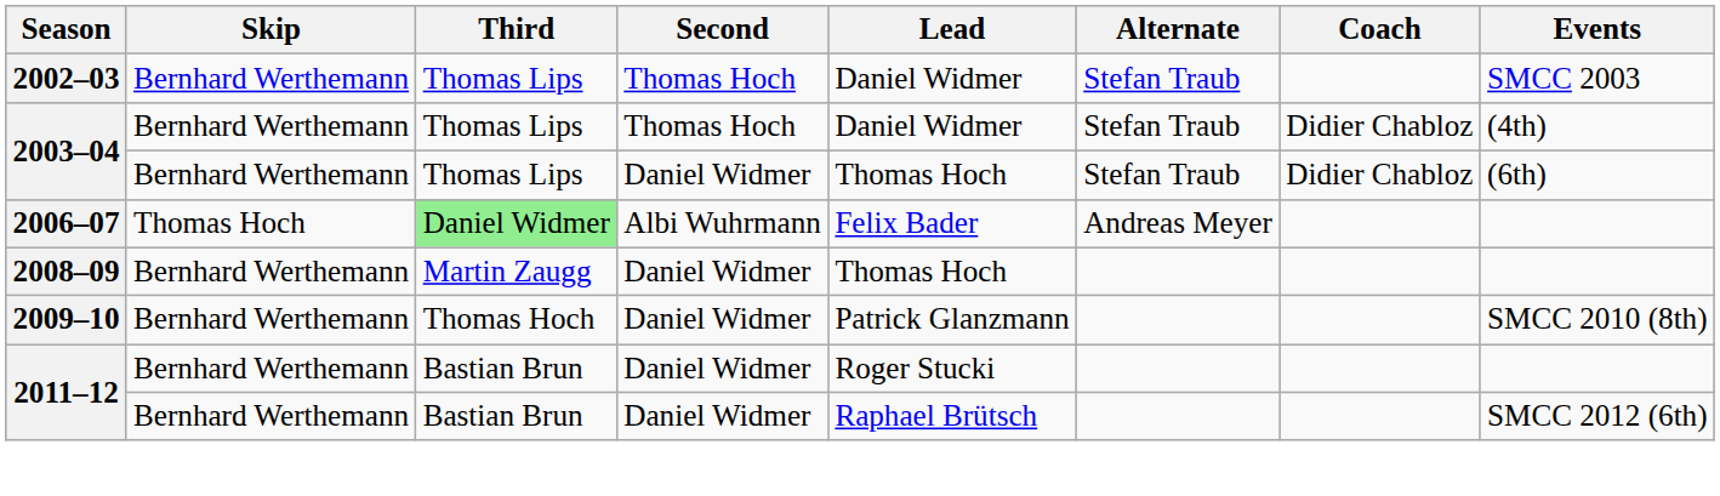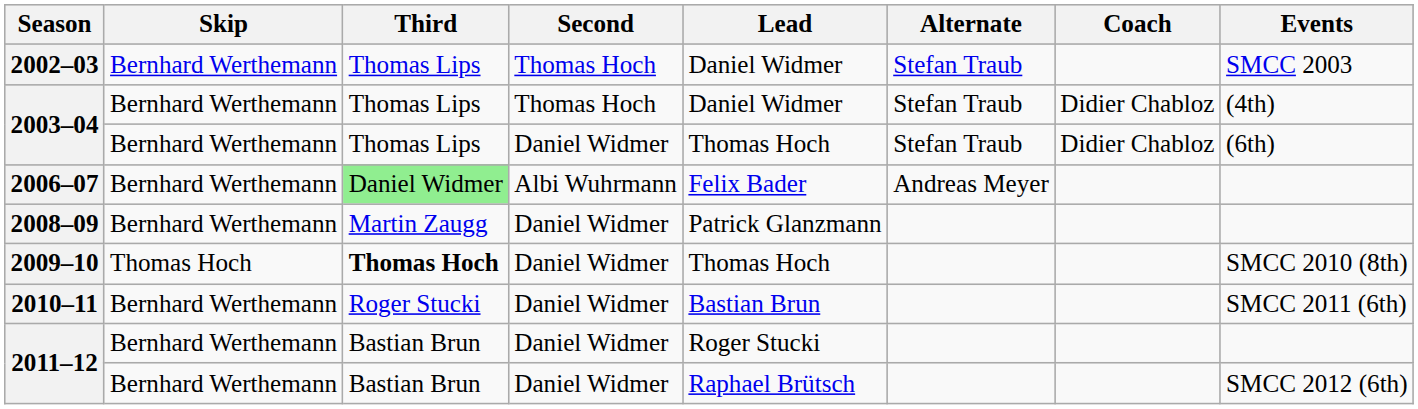 <table class="wikitable">
 <tr>
 <th scope="col">Season</th>
 <th scope="col">Skip</th>
 <th scope="col">Third</th>
 <th scope="col">Second</th>
 <th scope="col">Lead</th>
 <th scope="col">Alternate</th>
 <th scope="col">Coach</th>
 <th scope="col">Events</th>
 </tr>
 <tr>
 <th scope="row">2002–03</th>
 <td><a href='#'>Bernhard Werthemann</a></td>
 <td><a href='#'>Thomas Lips</a></td>
 <td><a href='#'>Thomas Hoch</a></td>
 <td>Daniel Widmer</td>
 <td><a href='#'>Stefan Traub</a></td>
 <td></td>
 <td><a href='#'>SMCC</a> 2003 </td>
 </tr>
 <tr>
 <th scope="row" rowspan=2>2003–04</th>
 <td>Bernhard Werthemann</td>
 <td>Thomas Lips</td>
 <td>Thomas Hoch</td>
 <td>Daniel Widmer</td>
 <td>Stefan Traub</td>
 <td>Didier Chabloz</td>
 <td> (4th)</td>
 </tr>
 <tr>
 <td>Bernhard Werthemann</td>
 <td>Thomas Lips</td>
 <td>Daniel Widmer</td>
 <td>Thomas Hoch</td>
 <td>Stefan Traub</td>
 <td>Didier Chabloz</td>
 <td> (6th)</td>
 </tr>
 <tr>
 <th scope="row">2006–07</th>
-<td>Thomas Hoch</td>
+<td>Bernhard Werthemann</td>
 <td style="background: lightgreen;">Daniel Widmer</td>
 <td>Albi Wuhrmann</td>
 <td><a href='#'>Felix Bader</a></td>
 <td>Andreas Meyer</td>
 <td></td>
 <td></td>
 </tr>
 <tr>
 <th scope="row">2008–09</th>
 <td>Bernhard Werthemann</td>
 <td><a href='#'>Martin Zaugg</a></td>
 <td>Daniel Widmer</td>
-<td>Thomas Hoch</td>
+<td>Patrick Glanzmann</td>
 <td></td>
 <td></td>
 <td></td>
 </tr>
 <tr>
 <th scope="row">2009–10</th>
-<td>Bernhard Werthemann</td>
 <td>Thomas Hoch</td>
+<td><strong>Thomas Hoch</strong></td>
 <td>Daniel Widmer</td>
-<td>Patrick Glanzmann</td>
+<td>Thomas Hoch</td>
 <td></td>
 <td></td>
 <td>SMCC 2010 (8th)</td>
+</tr>
+<tr>
+<th scope="row">2010–11</th>
+<td>Bernhard Werthemann</td>
+<td><a href='#'>Roger Stucki</a></td>
+<td>Daniel Widmer</td>
+<td><a href='#'>Bastian Brun</a></td>
+<td></td>
+<td></td>
+<td>SMCC 2011 (6th)</td>
 </tr>
 <tr>
 <th scope="row" rowspan=2>2011–12</th>
 <td>Bernhard Werthemann</td>
 <td>Bastian Brun</td>
 <td>Daniel Widmer</td>
 <td>Roger Stucki</td>
 <td></td>
 <td></td>
 <td></td>
 </tr>
 <tr>
 <td>Bernhard Werthemann</td>
 <td>Bastian Brun</td>
 <td>Daniel Widmer</td>
 <td><a href='#'>Raphael Brütsch</a></td>
 <td></td>
 <td></td>
 <td>SMCC 2012 (6th)</td>
 </tr>
 </table>
